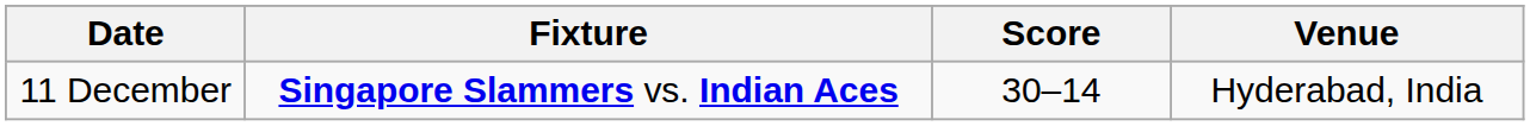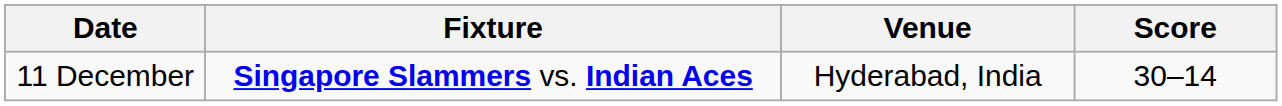 <table class="wikitable" style="text-align: center">
 <tr>
 <th width=100>Date</th>
 <th width=300>Fixture</th>
+<th width=150>Venue</th>
 <th width=100>Score</th>
-<th width=150>Venue</th>
 </tr>
 <tr>
 <td>11 December</td>
 <td><strong><a href='#'>Singapore Slammers</a></strong> vs. <strong><a href='#'>Indian Aces</a></strong></td>
+<td>Hyderabad, India</td>
 <td>30–14</td>
-<td>Hyderabad, India</td>
 </tr>
 </table>
